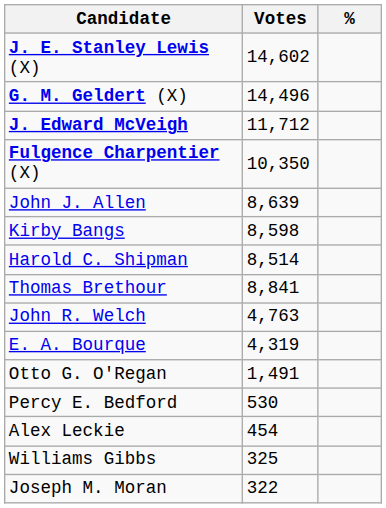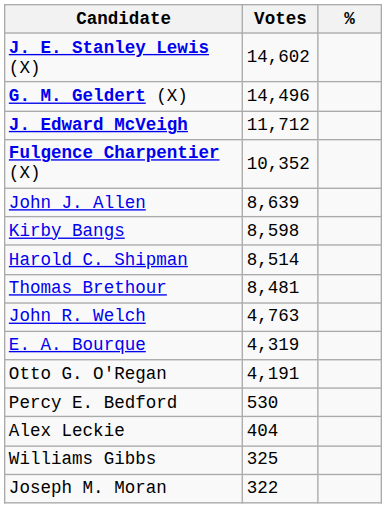 <table class="wikitable">
 <tr>
 <th style="width: 170px">Candidate</th>
 <th style="width: 50px">Votes</th>
 <th style="width: 40px">%</th>
 </tr>
 <tr>
 <td><strong><a href='#'>J. E. Stanley Lewis</a></strong> (X)</td>
 <td>14,602</td>
 </tr>
 <tr>
 <td><strong><a href='#'>G. M. Geldert</a></strong> (X)</td>
 <td>14,496</td>
 <td></td>
 </tr>
 <tr>
 <td><strong><a href='#'>J. Edward McVeigh</a></strong></td>
 <td>11,712</td>
 <td></td>
 </tr>
 <tr>
 <td><strong><a href='#'>Fulgence Charpentier</a></strong> (X)</td>
-<td>10,350</td>
+<td>10,352</td>
 <td></td>
 </tr>
 <tr>
 <td><a href='#'>John J. Allen</a></td>
 <td>8,639</td>
 <td></td>
 </tr>
 <tr>
 <td><a href='#'>Kirby Bangs</a></td>
 <td>8,598</td>
 <td></td>
 </tr>
 <tr>
 <td><a href='#'>Harold C. Shipman</a></td>
 <td>8,514</td>
 <td></td>
 </tr>
 <tr>
 <td><a href='#'>Thomas Brethour</a></td>
-<td>8,841</td>
+<td>8,481</td>
 <td></td>
 </tr>
 <tr>
 <td><a href='#'>John R. Welch</a></td>
 <td>4,763</td>
 <td></td>
 </tr>
 <tr>
 <td><a href='#'>E. A. Bourque</a></td>
 <td>4,319</td>
 <td></td>
 </tr>
 <tr>
 <td>Otto G. O'Regan</td>
-<td>1,491</td>
+<td>4,191</td>
 <td></td>
 </tr>
 <tr>
 <td>Percy E. Bedford</td>
 <td>530</td>
 <td></td>
 </tr>
 <tr>
 <td>Alex Leckie</td>
-<td>454</td>
+<td>404</td>
 <td></td>
 </tr>
 <tr>
 <td>Williams Gibbs</td>
 <td>325</td>
 <td></td>
 </tr>
 <tr>
 <td>Joseph M. Moran</td>
 <td>322</td>
 <td></td>
 </tr>
 </table>
